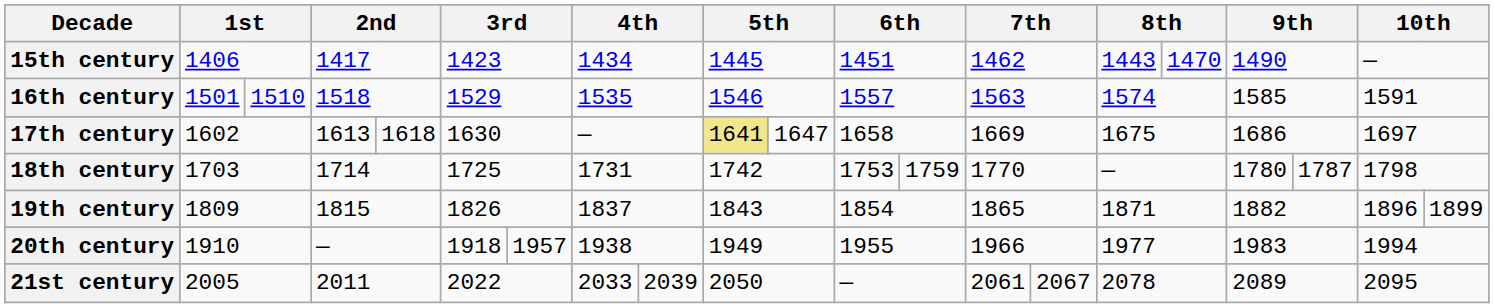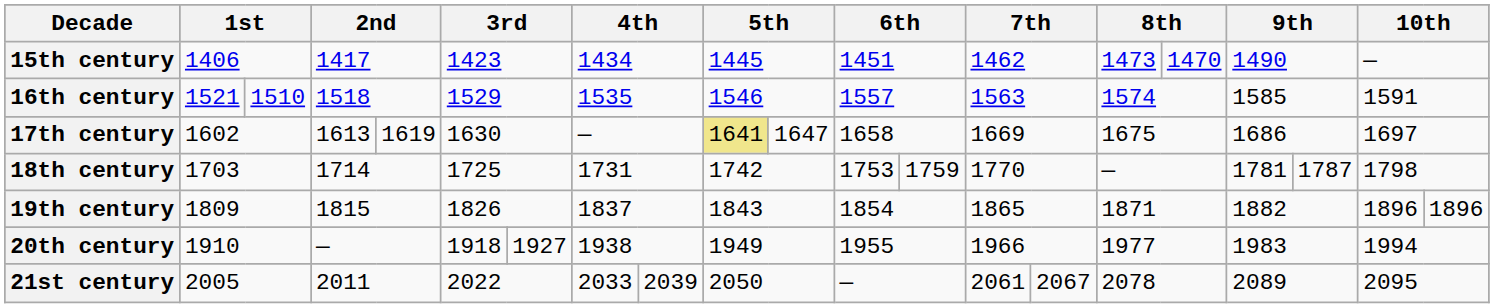 <table class="wikitable">
 <tr>
 <th scope=row>Decade</th>
 <th colspan=2>1st</th>
 <th colspan=2>2nd</th>
 <th colspan=2>3rd</th>
 <th colspan=2>4th</th>
 <th colspan=2>5th</th>
 <th colspan=2>6th</th>
 <th colspan=2>7th</th>
 <th colspan=2>8th</th>
 <th colspan=2>9th</th>
 <th colspan=2>10th</th>
 </tr>
 <tr>
 <th>15th century</th>
 <td colspan=2><a href='#'>1406</a></td>
 <td colspan=2><a href='#'>1417</a></td>
 <td colspan=2><a href='#'>1423</a></td>
 <td colspan=2><a href='#'>1434</a></td>
 <td colspan=2><a href='#'>1445</a></td>
 <td colspan=2><a href='#'>1451</a></td>
 <td colspan=2><a href='#'>1462</a></td>
-<td><a href='#'>1443</a></td>
+<td><a href='#'>1473</a></td>
 <td><a href='#'>1470</a></td>
 <td colspan=2><a href='#'>1490</a></td>
 <td colspan=2>—</td>
 </tr>
 <tr>
 <th>16th century</th>
-<td><a href='#'>1501</a></td>
+<td><a href='#'>1521</a></td>
 <td><a href='#'>1510</a></td>
 <td colspan=2><a href='#'>1518</a></td>
 <td colspan=2><a href='#'>1529</a></td>
 <td colspan=2><a href='#'>1535</a></td>
 <td colspan=2><a href='#'>1546</a></td>
 <td colspan=2><a href='#'>1557</a></td>
 <td colspan=2><a href='#'>1563</a></td>
 <td colspan=2><a href='#'>1574</a></td>
 <td colspan=2>1585</td>
 <td colspan=2>1591</td>
 </tr>
 <tr>
 <th>17th century</th>
 <td colspan=2>1602</td>
 <td>1613</td>
-<td>1618</td>
+<td>1619</td>
 <td colspan=2>1630</td>
 <td colspan=2>—</td>
 <td style="background: khaki;">1641</td>
 <td>1647</td>
 <td colspan=2>1658</td>
 <td colspan=2>1669</td>
 <td colspan=2>1675</td>
 <td colspan=2>1686</td>
 <td colspan=2>1697</td>
 </tr>
 <tr>
 <th>18th century</th>
 <td colspan=2>1703</td>
 <td colspan=2>1714</td>
 <td colspan=2>1725</td>
 <td colspan=2>1731</td>
 <td colspan=2>1742</td>
 <td>1753</td>
 <td>1759</td>
 <td colspan=2>1770</td>
 <td colspan=2>—</td>
-<td>1780</td>
+<td>1781</td>
 <td>1787</td>
 <td colspan=2>1798</td>
 </tr>
 <tr>
 <th>19th century</th>
 <td colspan=2>1809</td>
 <td colspan=2>1815</td>
 <td colspan=2>1826</td>
 <td colspan=2>1837</td>
 <td colspan=2>1843</td>
 <td colspan=2>1854</td>
 <td colspan=2>1865</td>
 <td colspan=2>1871</td>
 <td colspan=2>1882</td>
 <td>1896</td>
-<td>1899</td>
+<td>1896</td>
 </tr>
 <tr>
 <th>20th century</th>
 <td colspan=2>1910</td>
 <td colspan=2>—</td>
 <td>1918</td>
-<td>1957</td>
+<td>1927</td>
 <td colspan=2>1938</td>
 <td colspan=2>1949</td>
 <td colspan=2>1955</td>
 <td colspan=2>1966</td>
 <td colspan=2>1977</td>
 <td colspan=2>1983</td>
 <td colspan=2>1994</td>
 </tr>
 <tr>
 <th>21st century</th>
 <td colspan=2>2005</td>
 <td colspan=2>2011</td>
 <td colspan=2>2022</td>
 <td>2033</td>
 <td>2039</td>
 <td colspan=2>2050</td>
 <td colspan=2>—</td>
 <td>2061</td>
 <td>2067</td>
 <td colspan=2>2078</td>
 <td colspan=2>2089</td>
 <td colspan=2>2095</td>
 </tr>
 </table>
